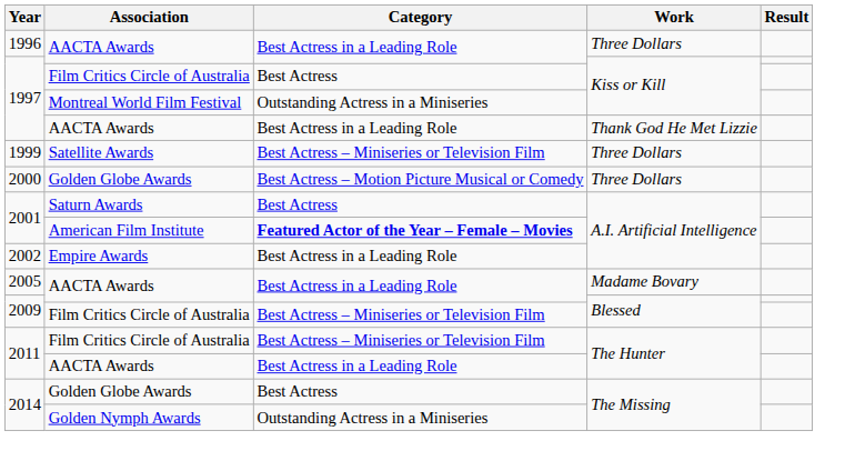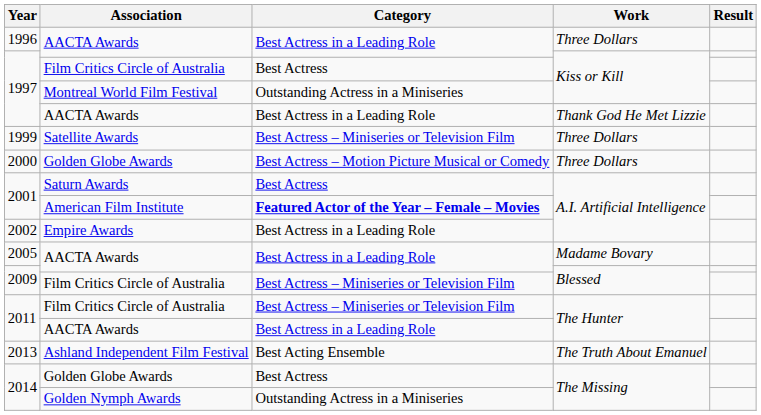 <table class="wikitable">
 <tr>
 <th>Year</th>
 <th>Association</th>
 <th>Category</th>
 <th>Work</th>
 <th>Result</th>
 </tr>
 <tr>
 <td>1996</td>
 <td rowspan="2"><a href='#'>AACTA Awards</a></td>
 <td rowspan="2"><a href='#'>Best Actress in a Leading Role</a></td>
 <td><em>Three Dollars</em></td>
 <td></td>
 </tr>
 <tr>
 <td rowspan="4">1997</td>
 <td rowspan="3"><em>Kiss or Kill</em></td>
 <td></td>
 </tr>
 <tr>
 <td><a href='#'>Film Critics Circle of Australia</a></td>
 <td>Best Actress</td>
 <td></td>
 </tr>
 <tr>
 <td><a href='#'>Montreal World Film Festival</a></td>
 <td>Outstanding Actress in a Miniseries</td>
 <td></td>
 </tr>
 <tr>
 <td>AACTA Awards</td>
 <td>Best Actress in a Leading Role</td>
 <td><em>Thank God He Met Lizzie</em></td>
 <td></td>
 </tr>
 <tr>
 <td>1999</td>
 <td><a href='#'>Satellite Awards</a></td>
 <td><a href='#'>Best Actress – Miniseries or Television Film</a></td>
 <td><em>Three Dollars</em></td>
 <td></td>
 </tr>
 <tr>
 <td>2000</td>
 <td><a href='#'>Golden Globe Awards</a></td>
 <td><a href='#'>Best Actress – Motion Picture Musical or Comedy</a></td>
 <td><em>Three Dollars</em></td>
 <td></td>
 </tr>
 <tr>
 <td rowspan="2">2001</td>
 <td><a href='#'>Saturn Awards</a></td>
 <td><a href='#'>Best Actress</a></td>
 <td rowspan="3"><em>A.I. Artificial Intelligence</em></td>
 <td></td>
 </tr>
 <tr>
 <td><a href='#'>American Film Institute</a></td>
 <td><strong><a href='#'>Featured Actor of the Year – Female – Movies</a></strong></td>
 <td></td>
 </tr>
 <tr>
 <td>2002</td>
 <td><a href='#'>Empire Awards</a></td>
 <td>Best Actress in a Leading Role</td>
 <td></td>
 </tr>
 <tr>
 <td>2005</td>
 <td rowspan="2">AACTA Awards</td>
 <td rowspan="2"><a href='#'>Best Actress in a Leading Role</a></td>
 <td><em>Madame Bovary</em></td>
 <td></td>
 </tr>
 <tr>
 <td rowspan="2">2009</td>
 <td rowspan="2"><em>Blessed</em></td>
 <td></td>
 </tr>
 <tr>
 <td>Film Critics Circle of Australia</td>
 <td><a href='#'>Best Actress – Miniseries or Television Film</a></td>
 <td></td>
 </tr>
 <tr>
 <td rowspan="2">2011</td>
 <td>Film Critics Circle of Australia</td>
 <td><a href='#'>Best Actress – Miniseries or Television Film</a></td>
 <td rowspan="2"><em>The Hunter</em></td>
 <td></td>
 </tr>
 <tr>
 <td>AACTA Awards</td>
 <td><a href='#'>Best Actress in a Leading Role</a></td>
 <td></td>
 </tr>
 <tr>
+<td>2013</td>
+<td><a href='#'>Ashland Independent Film Festival</a></td>
+<td>Best Acting Ensemble</td>
+<td><em>The Truth About Emanuel</em></td>
+<td></td>
+</tr>
+<tr>
 <td rowspan="2">2014</td>
 <td>Golden Globe Awards</td>
 <td>Best Actress</td>
 <td rowspan="2"><em>The Missing</em></td>
 <td></td>
 </tr>
 <tr>
 <td><a href='#'>Golden Nymph Awards</a></td>
 <td>Outstanding Actress in a Miniseries</td>
 <td></td>
 </tr>
 </table>
